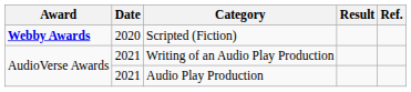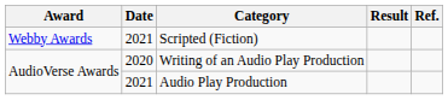 <table class="wikitable sortable">
 <tr>
 <th>Award</th>
 <th>Date</th>
 <th>Category</th>
 <th>Result</th>
 <th>Ref.</th>
 </tr>
 <tr>
-<td><strong><a href='#'>Webby Awards</a></strong></td>
-<td>2020</td>
+<td><a href='#'>Webby Awards</a></td>
+<td>2021</td>
 <td>Scripted (Fiction)</td>
 <td></td>
 <td></td>
 </tr>
 <tr>
 <td rowspan="2">AudioVerse Awards</td>
-<td>2021</td>
+<td>2020</td>
 <td>Writing of an Audio Play Production</td>
 <td></td>
 <td></td>
 </tr>
 <tr>
 <td>2021</td>
 <td>Audio Play Production</td>
 <td></td>
 <td></td>
 </tr>
 </table>
